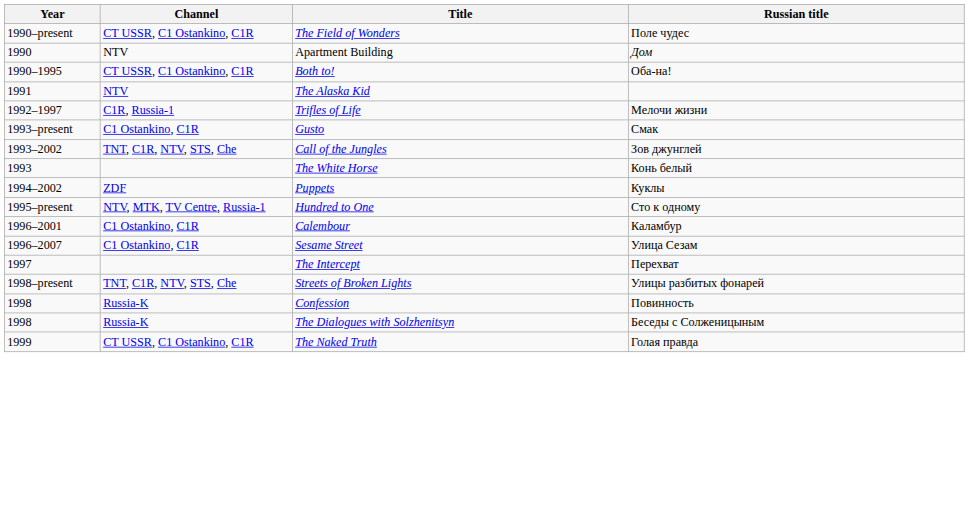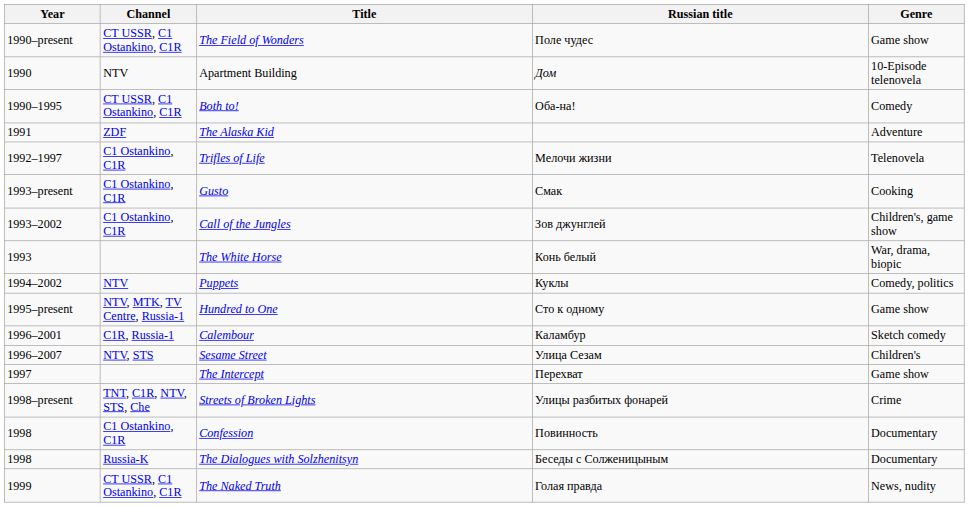 <table class="wikitable" width="100%">
 <tr>
 <th width=10%>Year</th>
 <th channel0%>Channel</th>
 <th width=35%>Title</th>
 <th width=35%>Russian title</th>
+<th width=10%>Genre</th>
 </tr>
 <tr>
 <td>1990–present</td>
 <td><a href='#'>CT USSR</a>, <a href='#'>C1 Ostankino</a>, <a href='#'>C1R</a></td>
 <td><em><a href='#'>The Field of Wonders</a></em></td>
 <td>Поле чудес</td>
+<td>Game show</td>
 </tr>
 <tr>
 <td>1990</td>
 <td>NTV</td>
 <td>Apartment Building</td>
 <td><em>Дом</em>   </td>
+<td>10-Episode telenovela</td>
 </tr>
 <tr>
 <td>1990–1995</td>
 <td><a href='#'>CT USSR</a>, <a href='#'>C1 Ostankino</a>, <a href='#'>C1R</a></td>
 <td><em><a href='#'>Both to!</a></em></td>
 <td>Оба-на!</td>
+<td>Comedy</td>
 </tr>
 <tr>
 <td>1991</td>
-<td><a href='#'>NTV</a></td>
+<td><a href='#'>ZDF</a></td>
 <td><em><a href='#'>The Alaska Kid</a></em></td>
 <td></td>
+<td>Adventure</td>
 </tr>
 <tr>
 <td>1992–1997</td>
-<td><a href='#'>C1R</a>, <a href='#'>Russia-1</a></td>
+<td><a href='#'>C1 Ostankino</a>, <a href='#'>C1R</a></td>
 <td><em><a href='#'>Trifles of Life</a></em></td>
 <td>Мелочи жизни</td>
+<td>Telenovela</td>
 </tr>
 <tr>
 <td>1993–present</td>
 <td><a href='#'>C1 Ostankino</a>, <a href='#'>C1R</a></td>
 <td><em><a href='#'>Gusto</a></em></td>
 <td>Смак</td>
+<td>Cooking</td>
 </tr>
 <tr>
 <td>1993–2002</td>
-<td><a href='#'>TNT</a>, <a href='#'>C1R</a>, <a href='#'>NTV</a>, <a href='#'>STS</a>, <a href='#'>Che</a></td>
+<td><a href='#'>C1 Ostankino</a>, <a href='#'>C1R</a></td>
 <td><em><a href='#'>Call of the Jungles</a></em></td>
 <td>Зов джунглей</td>
+<td>Children's, game show</td>
 </tr>
 <tr>
 <td>1993</td>
 <td></td>
 <td><em><a href='#'>The White Horse</a></em></td>
 <td>Конь белый</td>
+<td>War, drama, biopic</td>
 </tr>
 <tr>
 <td>1994–2002</td>
-<td><a href='#'>ZDF</a></td>
+<td><a href='#'>NTV</a></td>
 <td><em><a href='#'>Puppets</a></em></td>
 <td>Куклы</td>
+<td>Comedy, politics</td>
 </tr>
 <tr>
 <td>1995–present</td>
 <td><a href='#'>NTV</a>, <a href='#'>MTK</a>, <a href='#'>TV Centre</a>, <a href='#'>Russia-1</a></td>
 <td><em><a href='#'>Hundred to One</a></em></td>
 <td>Сто к одному</td>
+<td>Game show</td>
 </tr>
 <tr>
 <td>1996–2001</td>
-<td><a href='#'>C1 Ostankino</a>, <a href='#'>C1R</a></td>
+<td><a href='#'>C1R</a>, <a href='#'>Russia-1</a></td>
 <td><em><a href='#'>Calembour</a></em></td>
 <td>Каламбур</td>
+<td>Sketch comedy</td>
 </tr>
 <tr>
 <td>1996–2007</td>
-<td><a href='#'>C1 Ostankino</a>, <a href='#'>C1R</a></td>
+<td><a href='#'>NTV</a>, <a href='#'>STS</a></td>
 <td><em><a href='#'>Sesame Street</a></em></td>
 <td>Улица Сезам</td>
+<td>Children's</td>
 </tr>
 <tr>
 <td>1997</td>
 <td></td>
 <td><em><a href='#'>The Intercept</a></em></td>
 <td>Перехват</td>
+<td>Game show</td>
 </tr>
 <tr>
 <td>1998–present</td>
 <td><a href='#'>TNT</a>, <a href='#'>C1R</a>, <a href='#'>NTV</a>, <a href='#'>STS</a>, <a href='#'>Che</a></td>
 <td><em><a href='#'>Streets of Broken Lights</a></em></td>
 <td>Улицы разбитых фонарей</td>
+<td>Crime</td>
 </tr>
 <tr>
 <td>1998</td>
-<td><a href='#'>Russia-K</a></td>
+<td><a href='#'>C1 Ostankino</a>, <a href='#'>C1R</a></td>
 <td><em><a href='#'>Confession</a></em></td>
 <td>Повинность</td>
+<td>Documentary</td>
 </tr>
 <tr>
 <td>1998</td>
 <td><a href='#'>Russia-K</a></td>
 <td><em><a href='#'>The Dialogues with Solzhenitsyn</a></em></td>
 <td>Беседы с Солженицыным</td>
+<td>Documentary</td>
 </tr>
 <tr>
 <td>1999</td>
 <td><a href='#'>CT USSR</a>, <a href='#'>C1 Ostankino</a>, <a href='#'>C1R</a></td>
 <td><em><a href='#'>The Naked Truth</a></em></td>
 <td>Голая правда</td>
+<td>News, nudity</td>
 </tr>
 </table>
